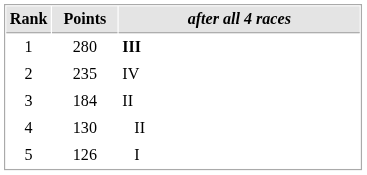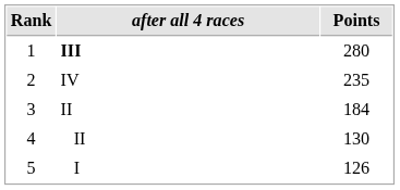 <table cellspacing="1" cellpadding="3" style="border:1px solid #aaa; font-size:86%;">
 <tr style="background:#e4e4e4;">
 <th style="border-bottom:1px solid #aaa; width:10px;">Rank</th>
+<th style="border-bottom:1px solid #aaa; width:200px;"><em>after all 4 races</em></th>
 <th style="border-bottom:1px solid #aaa; width:50px;">Points</th>
-<th style="border-bottom:1px solid #aaa; width:200px;"><em>after all 4 races</em></th>
 </tr>
 <tr>
 <td align=center>1</td>
+<td><strong> III</strong></td>
 <td align=center>280</td>
-<td><strong> III</strong></td>
 </tr>
 <tr>
 <td align=center>2</td>
+<td> IV</td>
 <td align=center>235</td>
-<td> IV</td>
 </tr>
 <tr>
 <td align=center>3</td>
+<td> II</td>
 <td align=center>184</td>
-<td> II</td>
 </tr>
 <tr>
 <td align=center>4</td>
+<td>   II</td>
 <td align=center>130</td>
-<td>   II</td>
 </tr>
 <tr>
 <td align=center>5</td>
+<td>   I</td>
 <td align=center>126</td>
-<td>   I</td>
 </tr>
 </table>
